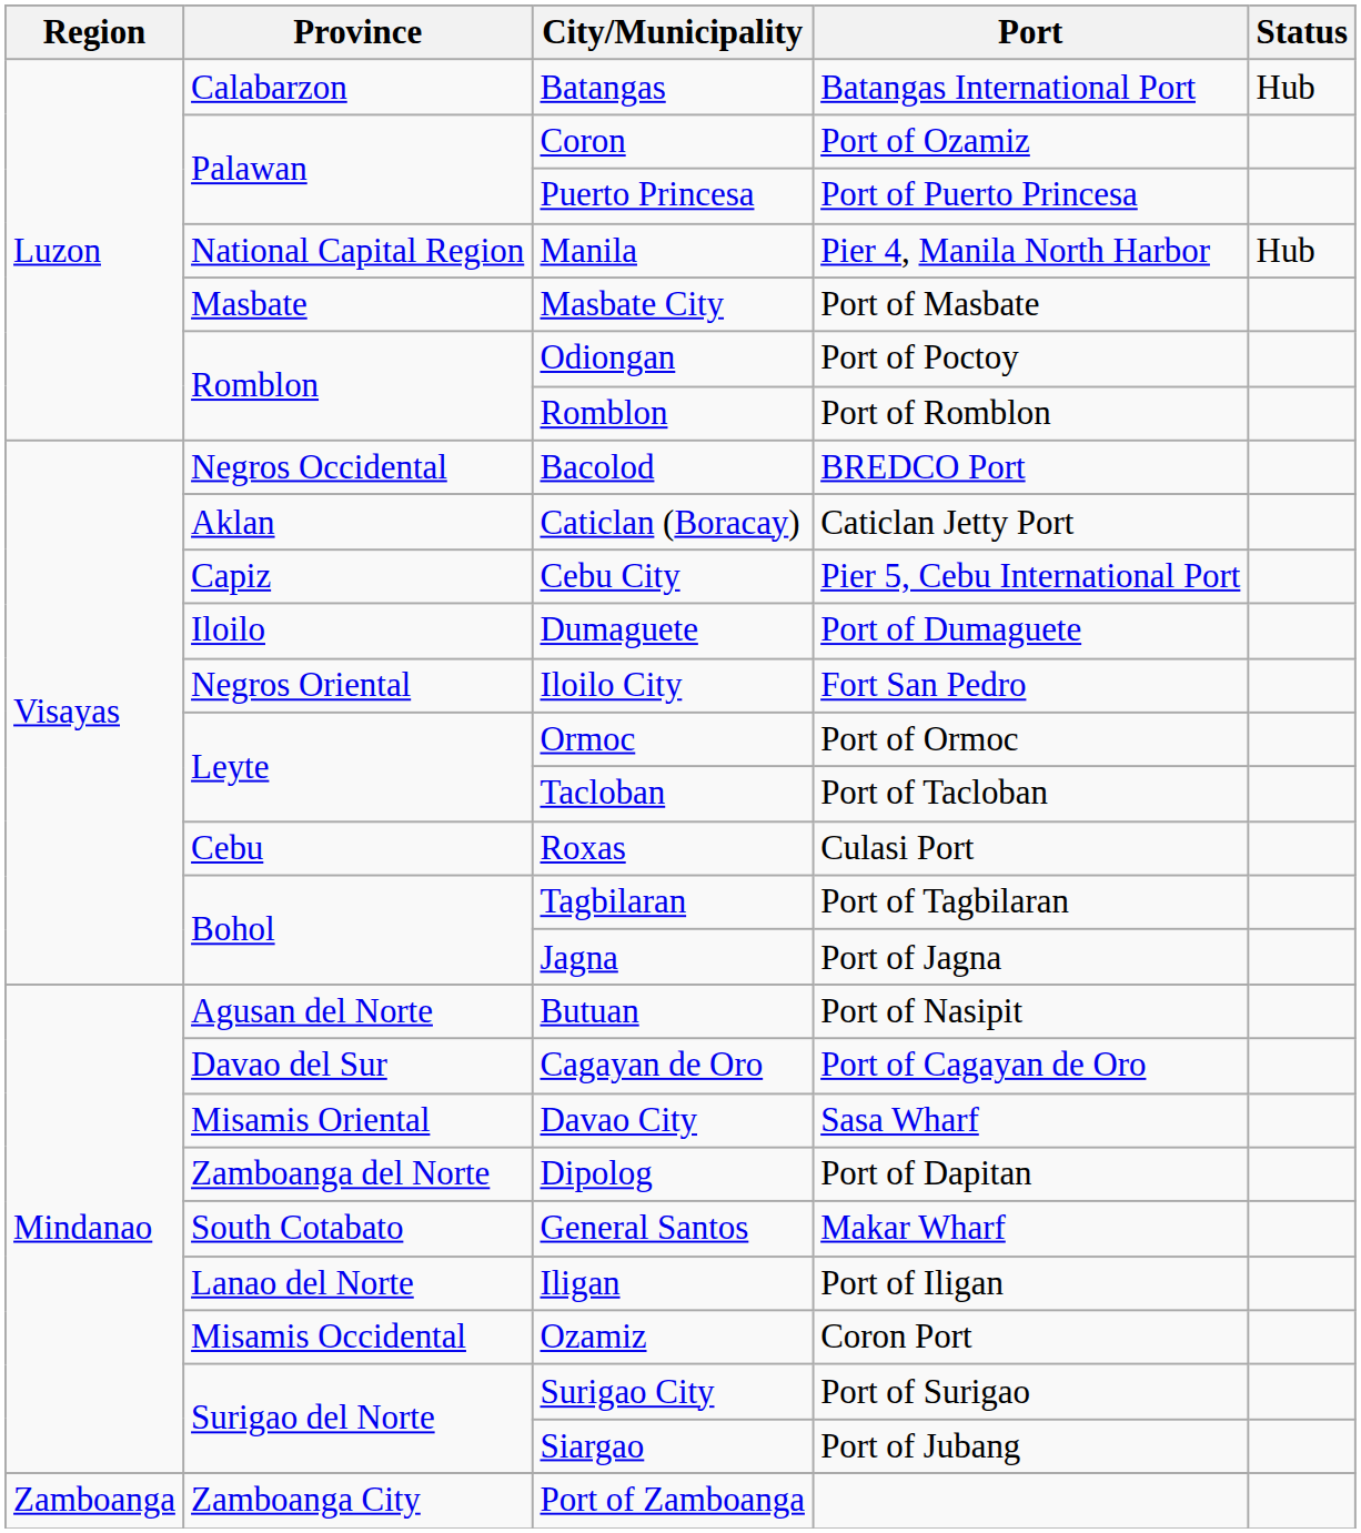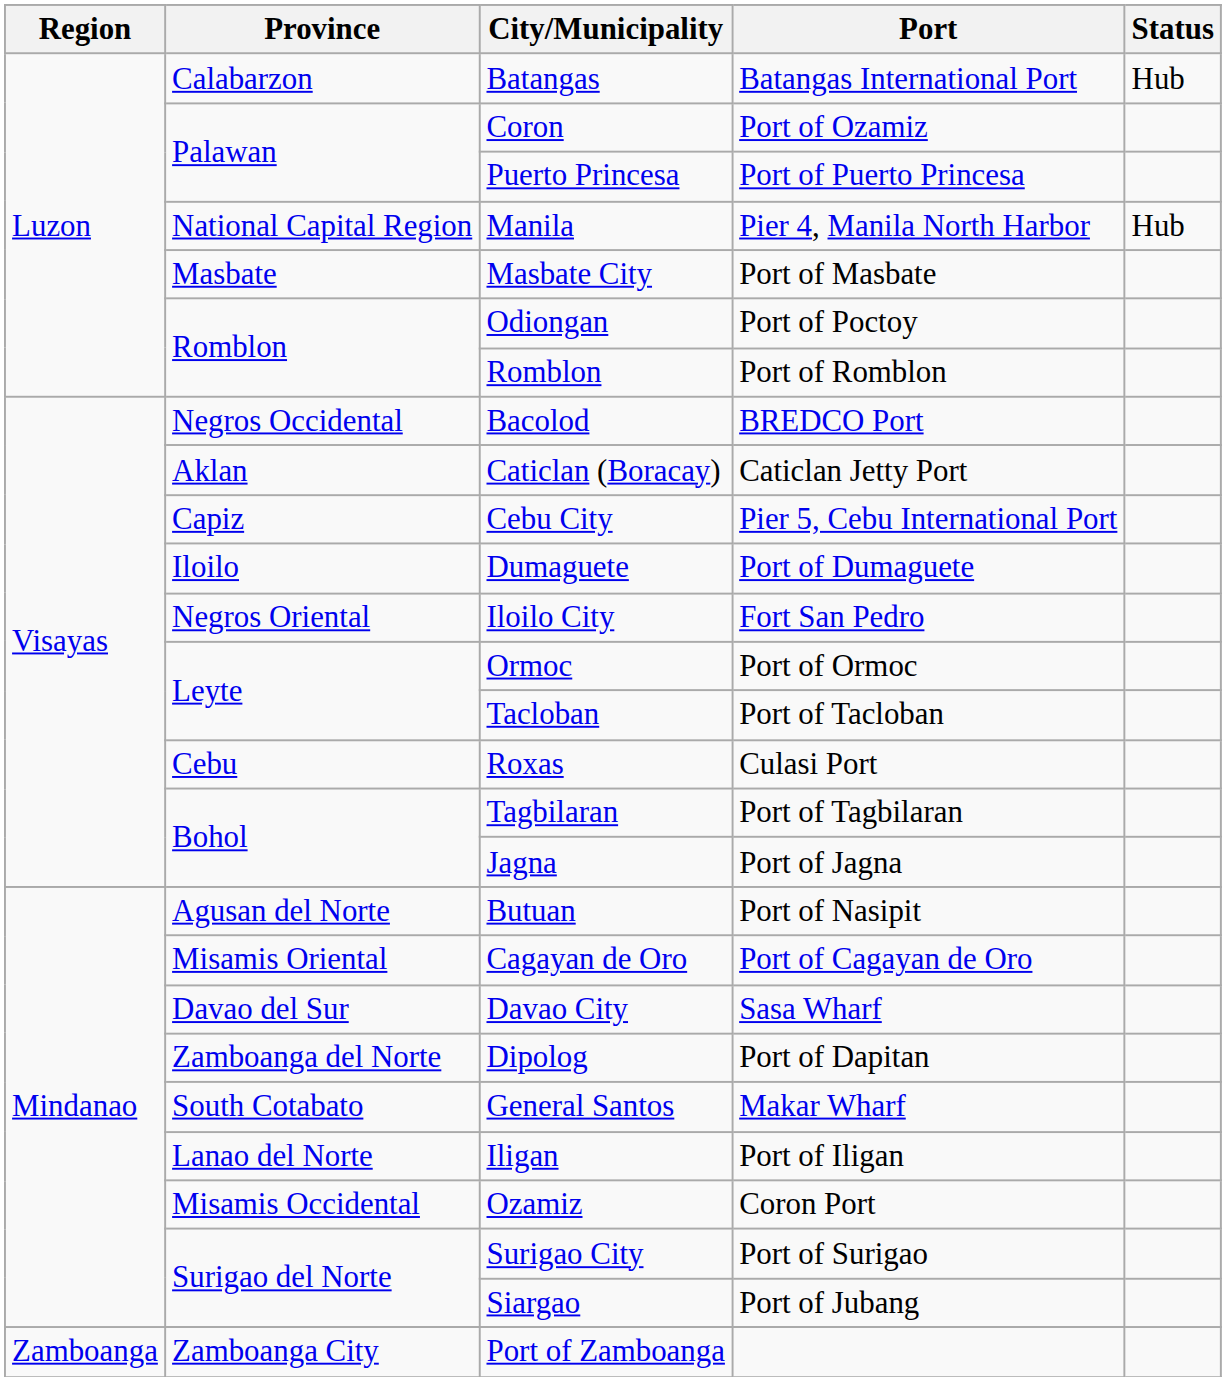 <table class="wikitable sortable sticky-header">
 <tr>
 <th><strong>Region</strong></th>
 <th><strong>Province</strong></th>
 <th><strong>City/Municipality</strong></th>
 <th><strong>Port</strong></th>
 <th><strong>Status</strong></th>
 </tr>
 <tr>
 <td rowspan="7"><a href='#'>Luzon</a></td>
 <td><a href='#'>Calabarzon</a></td>
 <td><a href='#'>Batangas</a></td>
 <td><a href='#'>Batangas International Port</a></td>
 <td>Hub</td>
 </tr>
 <tr>
 <td rowspan=2><a href='#'>Palawan</a></td>
 <td><a href='#'>Coron</a></td>
 <td><a href='#'>Port of Ozamiz</a></td>
 <td></td>
 </tr>
 <tr>
 <td><a href='#'>Puerto Princesa</a></td>
 <td><a href='#'>Port of Puerto Princesa</a></td>
 <td></td>
 </tr>
 <tr>
 <td><a href='#'>National Capital Region</a></td>
 <td><a href='#'>Manila</a></td>
 <td><a href='#'>Pier 4</a>, <a href='#'>Manila North Harbor</a></td>
 <td>Hub</td>
 </tr>
 <tr>
 <td><a href='#'>Masbate</a></td>
 <td><a href='#'>Masbate City</a></td>
 <td>Port of Masbate</td>
 <td></td>
 </tr>
 <tr>
 <td rowspan="2"><a href='#'>Romblon</a></td>
 <td><a href='#'>Odiongan</a></td>
 <td>Port of Poctoy</td>
 <td></td>
 </tr>
 <tr>
 <td><a href='#'>Romblon</a></td>
 <td>Port of Romblon</td>
 <td></td>
 </tr>
 <tr>
 <td rowspan="10"><a href='#'>Visayas</a></td>
 <td><a href='#'>Negros Occidental</a></td>
 <td><a href='#'>Bacolod</a></td>
 <td><a href='#'>BREDCO Port</a></td>
 <td></td>
 </tr>
 <tr>
 <td><a href='#'>Aklan</a></td>
 <td><a href='#'>Caticlan</a> (<a href='#'>Boracay</a>)</td>
 <td>Caticlan Jetty Port</td>
 <td></td>
 </tr>
 <tr>
 <td><a href='#'>Capiz</a></td>
 <td><a href='#'>Cebu City</a></td>
 <td><a href='#'>Pier 5, Cebu International Port</a></td>
 <td></td>
 </tr>
 <tr>
 <td><a href='#'>Iloilo</a></td>
 <td><a href='#'>Dumaguete</a></td>
 <td><a href='#'>Port of Dumaguete</a></td>
 <td></td>
 </tr>
 <tr>
 <td><a href='#'>Negros Oriental</a></td>
 <td><a href='#'>Iloilo City</a></td>
 <td><a href='#'>Fort San Pedro</a></td>
 <td></td>
 </tr>
 <tr>
 <td rowspan="2"><a href='#'>Leyte</a></td>
 <td><a href='#'>Ormoc</a></td>
 <td>Port of Ormoc</td>
 <td></td>
 </tr>
 <tr>
 <td><a href='#'>Tacloban</a></td>
 <td>Port of Tacloban</td>
 <td></td>
 </tr>
 <tr>
 <td><a href='#'>Cebu</a></td>
 <td><a href='#'>Roxas</a></td>
 <td>Culasi Port</td>
 <td></td>
 </tr>
 <tr>
 <td rowspan="2"><a href='#'>Bohol</a></td>
 <td><a href='#'>Tagbilaran</a></td>
 <td>Port of Tagbilaran</td>
 <td></td>
 </tr>
 <tr>
 <td><a href='#'>Jagna</a></td>
 <td>Port of Jagna</td>
 <td></td>
 </tr>
 <tr>
 <td rowspan="10"><a href='#'>Mindanao</a></td>
 <td><a href='#'>Agusan del Norte</a></td>
 <td><a href='#'>Butuan</a></td>
 <td>Port of Nasipit</td>
 <td></td>
 </tr>
 <tr>
-<td><a href='#'>Davao del Sur</a></td>
+<td><a href='#'>Misamis Oriental</a></td>
 <td><a href='#'>Cagayan de Oro</a></td>
 <td><a href='#'>Port of Cagayan de Oro</a></td>
 <td></td>
 </tr>
 <tr>
-<td><a href='#'>Misamis Oriental</a></td>
+<td><a href='#'>Davao del Sur</a></td>
 <td><a href='#'>Davao City</a></td>
 <td><a href='#'>Sasa Wharf</a></td>
 <td></td>
 </tr>
 <tr>
 <td><a href='#'>Zamboanga del Norte</a></td>
 <td><a href='#'>Dipolog</a></td>
 <td>Port of Dapitan</td>
 <td></td>
 </tr>
 <tr>
 <td><a href='#'>South Cotabato</a></td>
 <td><a href='#'>General Santos</a></td>
 <td><a href='#'>Makar Wharf</a></td>
 <td></td>
 </tr>
 <tr>
 <td><a href='#'>Lanao del Norte</a></td>
 <td><a href='#'>Iligan</a></td>
 <td>Port of Iligan</td>
 <td></td>
 </tr>
 <tr>
 <td><a href='#'>Misamis Occidental</a></td>
 <td><a href='#'>Ozamiz</a></td>
 <td>Coron Port</td>
 <td></td>
 </tr>
 <tr>
 <td rowspan="2"><a href='#'>Surigao del Norte</a></td>
 <td><a href='#'>Surigao City</a></td>
 <td>Port of Surigao</td>
 <td></td>
 </tr>
 <tr>
 <td><a href='#'>Siargao</a></td>
 <td>Port of Jubang</td>
 <td></td>
 </tr>
 <tr>
 </tr>
 <tr>
 <td><a href='#'>Zamboanga</a></td>
 <td><a href='#'>Zamboanga City</a></td>
 <td><a href='#'>Port of Zamboanga</a></td>
 <td></td>
 </tr>
 </table>
